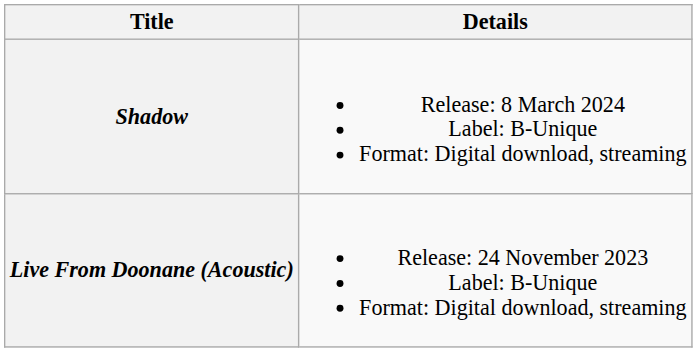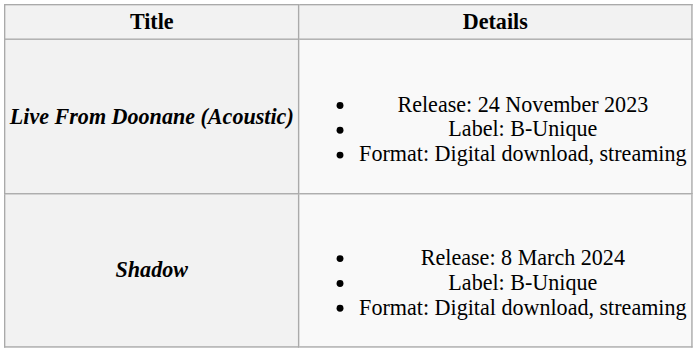 <table class="wikitable plainrowheaders" style="text-align:center;" border="1">
 <tr>
 <th scope="col">Title</th>
 <th scope="col">Details</th>
 </tr>
 <tr>
+<th scope="row"><em>Live From Doonane (Acoustic)</em></th>
+<td><br><ul><li>Release: 24 November 2023</li><li>Label: B-Unique</li><li>Format: Digital download, streaming</li></ul></td>
+</tr>
+<tr>
 <th scope="row"><em>Shadow</em></th>
 <td><br><ul><li>Release: 8 March 2024</li><li>Label: B-Unique</li><li>Format: Digital download, streaming</li></ul></td>
 </tr>
-<tr>
-<th scope="row"><em>Live From Doonane (Acoustic)</em></th>
-<td><br><ul><li>Release: 24 November 2023</li><li>Label: B-Unique</li><li>Format: Digital download, streaming</li></ul></td>
-</tr>
 </table>
